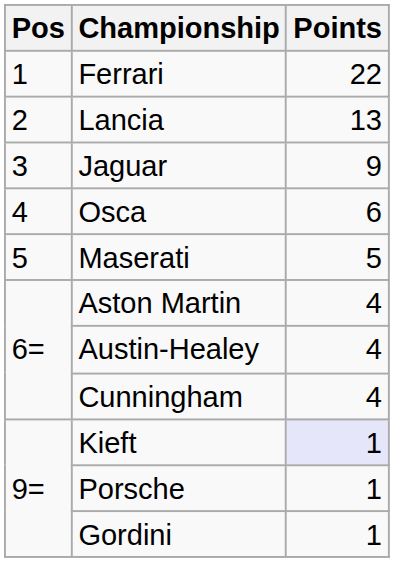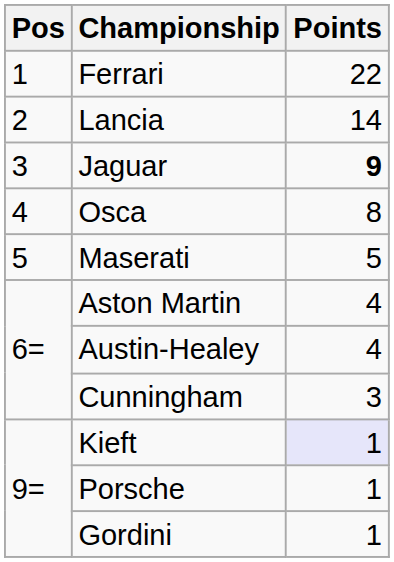 <table class="wikitable" style="font-size: 95%;">
 <tr>
 <th>Pos</th>
 <th>Championship</th>
 <th>Points</th>
 </tr>
 <tr>
 <td>1</td>
 <td> Ferrari</td>
 <td align=right>22</td>
 </tr>
 <tr>
 <td>2</td>
 <td> Lancia</td>
-<td align=right>13</td>
+<td align=right>14</td>
 </tr>
 <tr>
 <td>3</td>
 <td> Jaguar</td>
-<td align=right>9</td>
+<td align=right><strong>9</strong></td>
 </tr>
 <tr>
 <td>4</td>
 <td> Osca</td>
-<td align=right>6</td>
+<td align=right>8</td>
 </tr>
 <tr>
 <td>5</td>
 <td> Maserati</td>
 <td align=right>5</td>
 </tr>
 <tr>
 <td rowspan="3">6=</td>
 <td> Aston Martin</td>
 <td align=right>4</td>
 </tr>
 <tr>
 <td> Austin-Healey</td>
 <td align=right>4</td>
 </tr>
 <tr>
 <td> Cunningham</td>
-<td align=right>4</td>
+<td align=right>3</td>
 </tr>
 <tr>
 <td rowspan="9">9=</td>
 <td> Kieft</td>
 <td align=right style="background: lavender;">1</td>
 </tr>
 <tr>
 <td> Porsche</td>
 <td align=right>1</td>
 </tr>
 <tr>
 <td> Gordini</td>
 <td align=right>1</td>
 </tr>
 </table>
